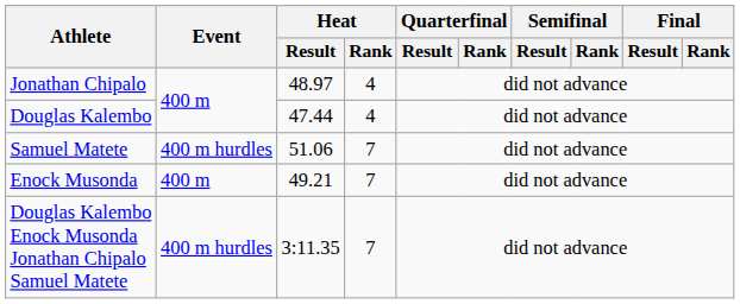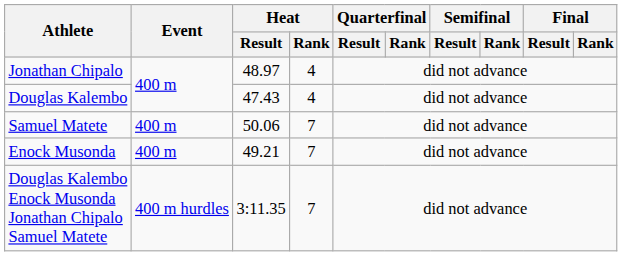 <table class="wikitable" style="font-size:90%">
 <tr>
 <th rowspan="2">Athlete</th>
 <th rowspan="2">Event</th>
 <th colspan="2">Heat</th>
 <th colspan="2">Quarterfinal</th>
 <th colspan="2">Semifinal</th>
 <th colspan="2">Final</th>
 </tr>
 <tr style="font-size:95%">
 <th>Result</th>
 <th>Rank</th>
 <th>Result</th>
 <th>Rank</th>
 <th>Result</th>
 <th>Rank</th>
 <th>Result</th>
 <th>Rank</th>
 </tr>
 <tr align=center>
 <td align=left><a href='#'>Jonathan Chipalo</a></td>
 <td align=left rowspan=2><a href='#'>400 m</a></td>
 <td>48.97</td>
 <td>4</td>
 <td colspan=6>did not advance</td>
 </tr>
 <tr align=center>
 <td align=left><a href='#'>Douglas Kalembo</a></td>
-<td>47.44</td>
+<td>47.43</td>
 <td>4</td>
 <td colspan=6>did not advance</td>
 </tr>
 <tr align=center>
 <td align=left><a href='#'>Samuel Matete</a></td>
-<td align=left><a href='#'>400 m hurdles</a></td>
-<td>51.06</td>
+<td align=left><a href='#'>400 m</a></td>
+<td>50.06</td>
 <td>7</td>
 <td colspan=6>did not advance</td>
 </tr>
 <tr align=center>
 <td align=left><a href='#'>Enock Musonda</a></td>
 <td align=left><a href='#'>400 m</a></td>
 <td>49.21</td>
 <td>7</td>
 <td colspan=6>did not advance</td>
 </tr>
 <tr align=center>
 <td align=left><a href='#'>Douglas Kalembo</a><br><a href='#'>Enock Musonda</a><br><a href='#'>Jonathan Chipalo</a><br><a href='#'>Samuel Matete</a></td>
 <td align=left><a href='#'>400 m hurdles</a></td>
 <td>3:11.35</td>
 <td>7</td>
 <td colspan=6>did not advance</td>
 </tr>
 </table>
